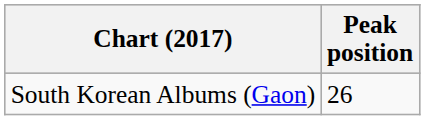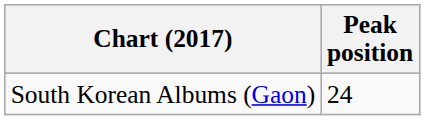 <table class="wikitable">
 <tr>
 <th>Chart (2017)</th>
 <th>Peak<br>position</th>
 </tr>
 <tr>
 <td>South Korean Albums (<a href='#'>Gaon</a>)</td>
-<td>26</td>
+<td>24</td>
 </tr>
 </table>
